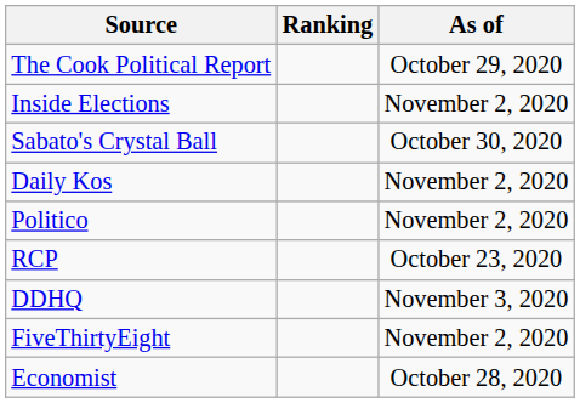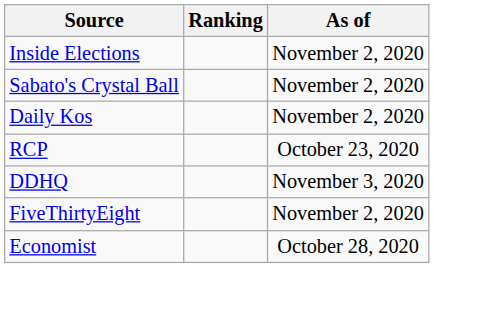 <table class="wikitable" style="text-align:center">
 <tr>
 <th>Source</th>
 <th>Ranking</th>
 <th>As of</th>
-</tr>
-<tr>
-<td align=left><a href='#'>The Cook Political Report</a></td>
-<td></td>
-<td>October 29, 2020</td>
 </tr>
 <tr>
 <td align=left><a href='#'>Inside Elections</a></td>
 <td></td>
 <td>November 2, 2020</td>
 </tr>
 <tr>
 <td align=left><a href='#'>Sabato's Crystal Ball</a></td>
 <td></td>
-<td>October 30, 2020</td>
+<td>November 2, 2020</td>
 </tr>
 <tr>
 <td align="left"><a href='#'>Daily Kos</a></td>
-<td></td>
-<td>November 2, 2020</td>
-</tr>
-<tr>
-<td align="left"><a href='#'>Politico</a></td>
 <td></td>
 <td>November 2, 2020</td>
 </tr>
 <tr>
 <td align="left"><a href='#'>RCP</a></td>
 <td></td>
 <td>October 23, 2020</td>
 </tr>
 <tr>
 <td align="left"><a href='#'>DDHQ</a></td>
 <td></td>
 <td>November 3, 2020</td>
 </tr>
 <tr>
 <td align="left"><a href='#'>FiveThirtyEight</a></td>
 <td></td>
 <td>November 2, 2020</td>
 </tr>
 <tr>
 <td align="left"><a href='#'>Economist</a></td>
 <td></td>
 <td>October 28, 2020</td>
 </tr>
 </table>
